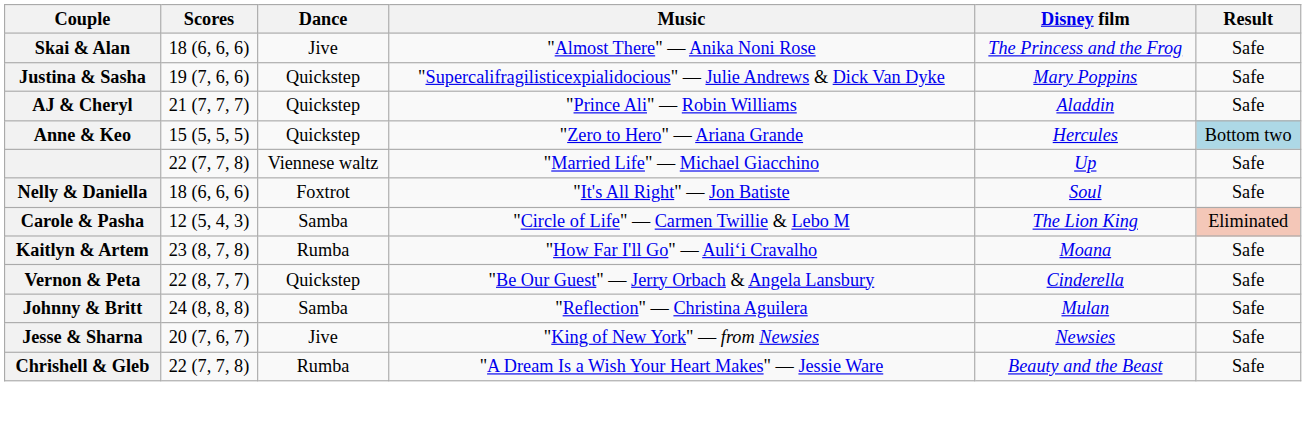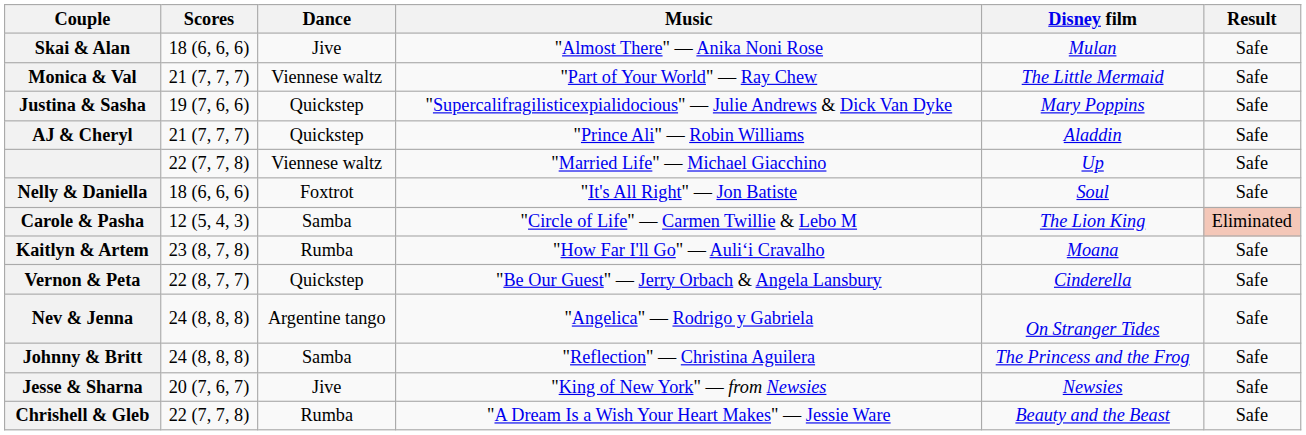 <table class="wikitable sortable" style="text-align:center; width: 90%">
 <tr>
 <th scope="col">Couple</th>
 <th scope="col">Scores</th>
 <th scope="col" class="unsortable">Dance</th>
 <th scope="col" class="unsortable">Music</th>
 <th scope="col" class="unsortable"><a href='#'>Disney</a> film</th>
 <th scope="col" class="unsortable">Result</th>
 </tr>
 <tr>
 <th scope="row">Skai & Alan</th>
 <td>18 (6, 6, 6)</td>
 <td>Jive</td>
 <td>"<a href='#'>Almost There</a>" — <a href='#'>Anika Noni Rose</a></td>
-<td><em><a href='#'>The Princess and the Frog</a></em></td>
+<td><em><a href='#'>Mulan</a></em></td>
+<td>Safe</td>
+</tr>
+<tr>
+<th scope="row">Monica & Val</th>
+<td>21 (7, 7, 7)</td>
+<td>Viennese waltz</td>
+<td>"<a href='#'>Part of Your World</a>" — <a href='#'>Ray Chew</a></td>
+<td><em><a href='#'>The Little Mermaid</a></em></td>
 <td>Safe</td>
 </tr>
 <tr>
 <th scope="row">Justina & Sasha</th>
 <td>19 (7, 6, 6)</td>
 <td>Quickstep</td>
 <td>"<a href='#'>Supercalifragilisticexpialidocious</a>" — <a href='#'>Julie Andrews</a> & <a href='#'>Dick Van Dyke</a></td>
 <td><em><a href='#'>Mary Poppins</a></em></td>
 <td>Safe</td>
 </tr>
 <tr>
 <th scope="row">AJ & Cheryl</th>
 <td>21 (7, 7, 7)</td>
 <td>Quickstep</td>
 <td>"<a href='#'>Prince Ali</a>" — <a href='#'>Robin Williams</a></td>
 <td><em><a href='#'>Aladdin</a></em></td>
 <td>Safe</td>
-</tr>
-<tr>
-<th scope="row">Anne & Keo</th>
-<td>15 (5, 5, 5)</td>
-<td>Quickstep</td>
-<td>"<a href='#'>Zero to Hero</a>" — <a href='#'>Ariana Grande</a></td>
-<td><em><a href='#'>Hercules</a></em></td>
-<td bgcolor=lightblue>Bottom two</td>
 </tr>
 <tr>
 <th scope="row"></th>
 <td>22 (7, 7, 8)</td>
 <td>Viennese waltz</td>
 <td>"<a href='#'>Married Life</a>" — <a href='#'>Michael Giacchino</a></td>
 <td><em><a href='#'>Up</a></em></td>
 <td>Safe</td>
 </tr>
 <tr>
 <th scope="row">Nelly & Daniella</th>
 <td>18 (6, 6, 6)</td>
 <td>Foxtrot</td>
 <td>"<a href='#'>It's All Right</a>" — <a href='#'>Jon Batiste</a></td>
 <td><em><a href='#'>Soul</a></em></td>
 <td>Safe</td>
 </tr>
 <tr>
 <th scope="row">Carole & Pasha</th>
 <td>12 (5, 4, 3)</td>
 <td>Samba</td>
 <td>"<a href='#'>Circle of Life</a>" — <a href='#'>Carmen Twillie</a> & <a href='#'>Lebo M</a></td>
 <td><em><a href='#'>The Lion King</a></em></td>
 <td bgcolor=f4c7b8>Eliminated</td>
 </tr>
 <tr>
 <th scope="row">Kaitlyn & Artem</th>
 <td>23 (8, 7, 8)</td>
 <td>Rumba</td>
 <td>"<a href='#'>How Far I'll Go</a>" — <a href='#'>Auliʻi Cravalho</a></td>
 <td><em><a href='#'>Moana</a></em></td>
 <td>Safe</td>
 </tr>
 <tr>
 <th scope="row">Vernon & Peta</th>
 <td>22 (8, 7, 7)</td>
 <td>Quickstep</td>
 <td>"<a href='#'>Be Our Guest</a>" — <a href='#'>Jerry Orbach</a> & <a href='#'>Angela Lansbury</a></td>
 <td><em><a href='#'>Cinderella</a></em></td>
 <td>Safe</td>
 </tr>
 <tr>
+<th scope="row">Nev & Jenna</th>
+<td>24 (8, 8, 8)</td>
+<td>Argentine tango</td>
+<td>"<a href='#'>Angelica</a>" — <a href='#'>Rodrigo y Gabriela</a></td>
+<td><em><a href='#'><br>On Stranger Tides</a></em></td>
+<td>Safe</td>
+</tr>
+<tr>
 <th scope="row">Johnny & Britt</th>
 <td>24 (8, 8, 8)</td>
 <td>Samba</td>
 <td>"<a href='#'>Reflection</a>" — <a href='#'>Christina Aguilera</a></td>
-<td><em><a href='#'>Mulan</a></em></td>
+<td><em><a href='#'>The Princess and the Frog</a></em></td>
 <td>Safe</td>
 </tr>
 <tr>
 <th scope="row">Jesse & Sharna</th>
 <td>20 (7, 6, 7)</td>
 <td>Jive</td>
 <td>"<a href='#'>King of New York</a>" — <em>from <a href='#'>Newsies</a></em></td>
 <td><em><a href='#'>Newsies</a></em></td>
 <td>Safe</td>
 </tr>
 <tr>
 <th scope="row">Chrishell & Gleb</th>
 <td>22 (7, 7, 8)</td>
 <td>Rumba</td>
 <td>"<a href='#'>A Dream Is a Wish Your Heart Makes</a>" — <a href='#'>Jessie Ware</a></td>
 <td><em><a href='#'>Beauty and the Beast</a></em></td>
 <td>Safe</td>
 </tr>
 </table>
